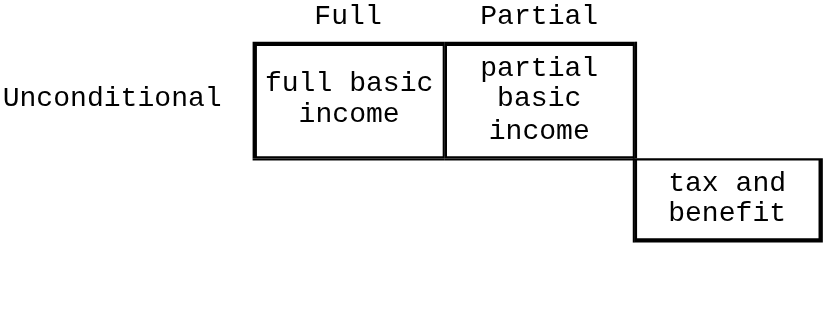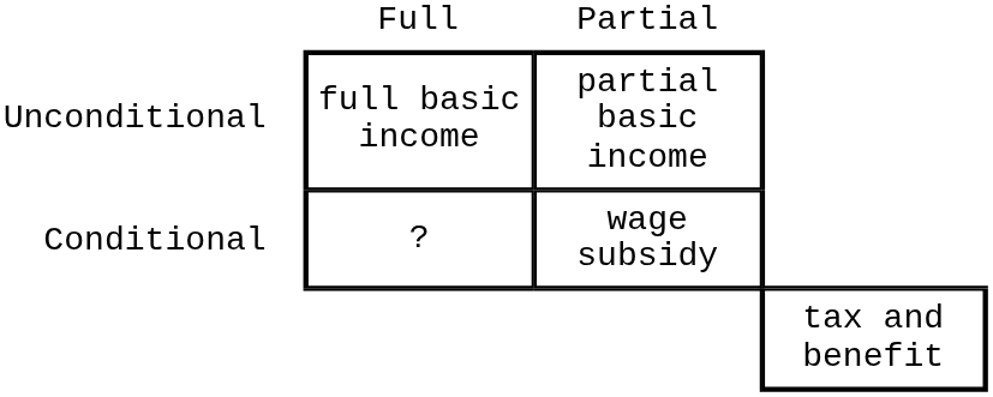 <table cellspacing=0 cellpadding=4 style="margin:auto">
 <tr>
 <td> </td>
 <td style="text-align:center">Full</td>
 <td style="text-align:center">Partial</td>
 </tr>
 <tr>
 <td style="text-align:right;padding-right:14px">Unconditional</td>
 <td style="text-align:center;line-height:110%;border-width:2px 1px 1px 2px;border-style:solid;width:6em">full basic<br>income</td>
 <td style="text-align:center;line-height:110%;border-width:2px 1px 1px 1px;border-style:solid;width:6em">partial basic<br>income</td>
 <td style="border-left:1px solid;width:6em"> </td>
 </tr>
 <tr>
+<td style="text-align:right;padding-right:14px">Conditional</td>
+<td style="text-align:center;line-height:110%;border-width:1px 1px 1px 2px;border-style:solid">?</td>
+<td style="text-align:center;line-height:110%;;border-width:1px 1px 1px 1px;border-style:solid">wage<br>subsidy</td>
+<td style="border-left:1px solid;border-bottom:1px solid"> </td>
+</tr>
+<tr>
 <td> </td>
 <td style="border-top:1px solid"> </td>
 <td style="border-top:1px solid;border-right:1px solid"> </td>
 <td style="text-align:center;line-height:110%;border-width:1px 2px 2px 1px;border-style:solid">tax and<br>benefit</td>
 </tr>
 </table>
